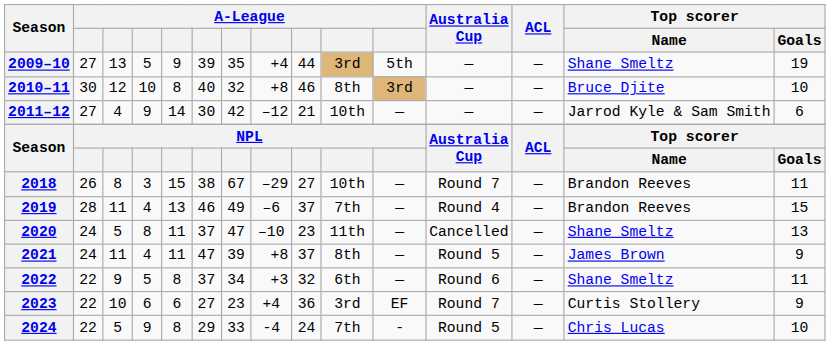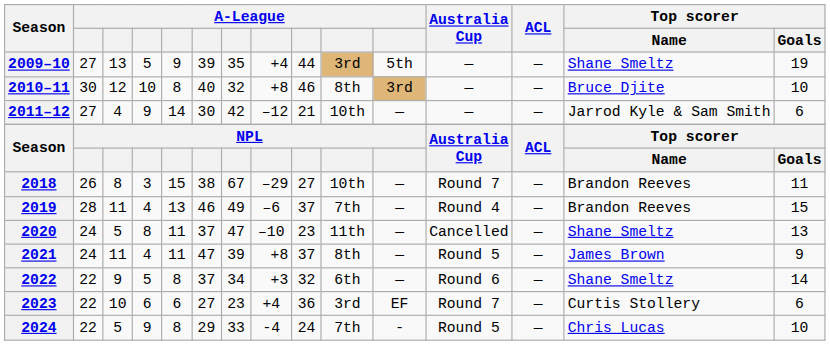 <table class="wikitable" style="text-align: center">
 <tr>
 <th rowspan=2>Season</th>
 <th colspan=10><a href='#'>A-League</a></th>
 <th rowspan=2 width=40px><a href='#'>Australia<br>Cup</a></th>
 <th rowspan=2 width=40px><a href='#'>ACL</a></th>
 <th colspan=2>Top scorer</th>
 </tr>
 <tr>
 <th width=20px></th>
 <th width=20px></th>
 <th width=20px></th>
 <th width=20px></th>
 <th width=20px></th>
 <th width=20px></th>
 <th width=30px></th>
 <th width=20px></th>
 <th width=40px></th>
 <th width=40px></th>
 <th>Name</th>
 <th>Goals</th>
 </tr>
 <tr>
 <th><a href='#'>2009–10</a></th>
 <td>27</td>
 <td>13</td>
 <td>5</td>
 <td>9</td>
 <td>39</td>
 <td>35</td>
 <td style=text-align:right>+4</td>
 <td>44</td>
 <td bgcolor=#deb678>3rd</td>
 <td>5th</td>
 <td>—</td>
 <td>—</td>
 <td style=text-align:left> <a href='#'>Shane Smeltz</a></td>
 <td>19</td>
 </tr>
 <tr>
 <th><a href='#'>2010–11</a></th>
 <td>30</td>
 <td>12</td>
 <td>10</td>
 <td>8</td>
 <td>40</td>
 <td>32</td>
 <td style=text-align:right>+8</td>
 <td>46</td>
 <td>8th</td>
 <td bgcolor=#deb678>3rd</td>
 <td>—</td>
 <td>—</td>
 <td style=text-align:left> <a href='#'>Bruce Djite</a></td>
 <td>10</td>
 </tr>
 <tr>
 <th><a href='#'>2011–12</a></th>
 <td>27</td>
 <td>4</td>
 <td>9</td>
 <td>14</td>
 <td>30</td>
 <td>42</td>
 <td style=text-align:right>–12</td>
 <td>21</td>
 <td>10th</td>
 <td>—</td>
 <td>—</td>
 <td>—</td>
 <td style=text-align:left> Jarrod Kyle &  Sam Smith</td>
 <td>6</td>
 </tr>
 <tr>
 </tr>
 <tr>
 <th rowspan=2>Season</th>
 <th colspan=10><a href='#'>NPL</a></th>
 <th rowspan=2 width=40px><a href='#'>Australia<br>Cup</a></th>
 <th rowspan=2 width=40px><a href='#'>ACL</a></th>
 <th colspan=2>Top scorer</th>
 </tr>
 <tr>
 <th width=20px></th>
 <th width=20px></th>
 <th width=20px></th>
 <th width=20px></th>
 <th width=20px></th>
 <th width=20px></th>
 <th width=20px></th>
 <th width=20px></th>
 <th width=40px></th>
 <th width=40px></th>
 <th>Name</th>
 <th>Goals</th>
 </tr>
 <tr>
 <th><a href='#'>2018</a></th>
 <td>26</td>
 <td>8</td>
 <td>3</td>
 <td>15</td>
 <td>38</td>
 <td>67</td>
 <td style=text-align:right>–29</td>
 <td>27</td>
 <td>10th</td>
 <td>—</td>
 <td>Round 7</td>
 <td>—</td>
 <td style=text-align:left> Brandon Reeves</td>
 <td>11</td>
 </tr>
 <tr>
 <th><a href='#'>2019</a></th>
 <td>28</td>
 <td>11</td>
 <td>4</td>
 <td>13</td>
 <td>46</td>
 <td>49</td>
 <td>–6</td>
 <td>37</td>
 <td>7th</td>
 <td>—</td>
 <td>Round 4</td>
 <td>—</td>
 <td style=text-align:left> Brandon Reeves</td>
 <td>15</td>
 </tr>
 <tr>
 <th><a href='#'>2020</a></th>
 <td>24</td>
 <td>5</td>
 <td>8</td>
 <td>11</td>
 <td>37</td>
 <td>47</td>
 <td>–10</td>
 <td>23</td>
 <td>11th</td>
 <td>—</td>
 <td>Cancelled</td>
 <td>—</td>
 <td style=text-align:left> <a href='#'>Shane Smeltz</a></td>
 <td>13</td>
 </tr>
 <tr>
 <th><a href='#'>2021</a></th>
 <td>24</td>
 <td>11</td>
 <td>4</td>
 <td>11</td>
 <td>47</td>
 <td>39</td>
 <td style=text-align:right>+8</td>
 <td>37</td>
 <td>8th</td>
 <td>—</td>
 <td>Round 5</td>
 <td>—</td>
 <td style=text-align:left> <a href='#'>James Brown</a></td>
 <td>9</td>
 </tr>
 <tr>
 <th><a href='#'>2022</a></th>
 <td>22</td>
 <td>9</td>
 <td>5</td>
 <td>8</td>
 <td>37</td>
 <td>34</td>
 <td style=text-align:right>+3</td>
 <td>32</td>
 <td>6th</td>
 <td>—</td>
 <td>Round 6</td>
 <td>—</td>
 <td style=text-align:left> <a href='#'>Shane Smeltz</a></td>
-<td>11</td>
+<td>14</td>
 </tr>
 <tr>
 <th><a href='#'>2023</a></th>
 <td>22</td>
 <td>10</td>
 <td>6</td>
 <td>6</td>
 <td>27</td>
 <td>23</td>
 <td>+4</td>
 <td>36</td>
 <td>3rd</td>
 <td>EF</td>
 <td>Round 7</td>
 <td>—</td>
 <td style=text-align:left> Curtis Stollery</td>
-<td>9</td>
+<td>6</td>
 </tr>
 <tr>
 <th><a href='#'>2024</a></th>
 <td>22</td>
 <td>5</td>
 <td>9</td>
 <td>8</td>
 <td>29</td>
 <td>33</td>
 <td>-4</td>
 <td>24</td>
 <td>7th</td>
 <td>-</td>
 <td>Round 5</td>
 <td>—</td>
 <td style=text-align:left> <a href='#'>Chris Lucas</a></td>
 <td>10</td>
 </tr>
 </table>
